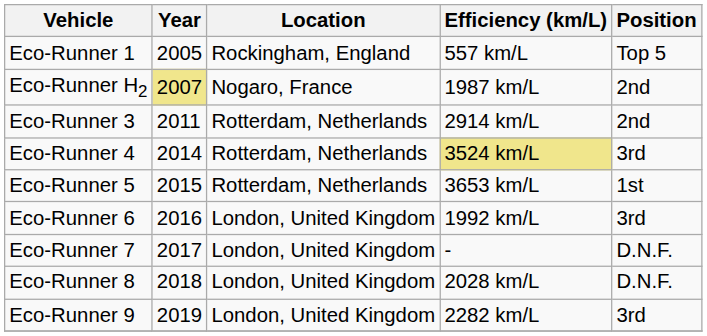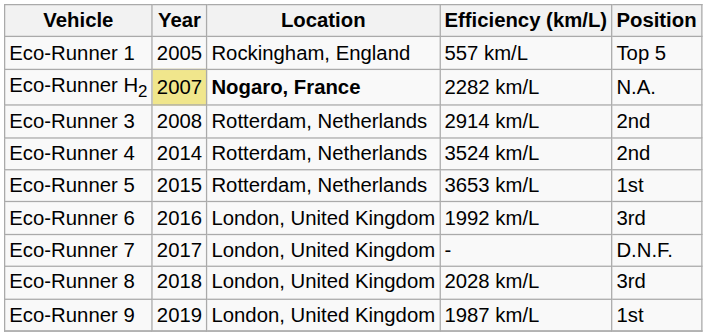 <table class="wikitable">
 <tr>
 <th>Vehicle</th>
 <th>Year</th>
 <th>Location</th>
 <th>Efficiency (km/L)</th>
 <th>Position</th>
 </tr>
 <tr>
 <td>Eco-Runner 1</td>
 <td>2005</td>
 <td>Rockingham, England</td>
 <td>557 km/L</td>
 <td>Top 5</td>
 </tr>
 <tr>
 <td>Eco-Runner H<sub>2</sub></td>
 <td style="background: khaki;">2007</td>
-<td>Nogaro, France</td>
-<td>1987 km/L</td>
-<td>2nd</td>
+<td><strong>Nogaro, France</strong></td>
+<td>2282 km/L</td>
+<td>N.A.</td>
 </tr>
 <tr>
 <td>Eco-Runner 3</td>
-<td>2011</td>
+<td>2008</td>
 <td>Rotterdam, Netherlands</td>
 <td>2914 km/L</td>
 <td>2nd</td>
 </tr>
 <tr>
 <td>Eco-Runner 4</td>
 <td>2014</td>
 <td>Rotterdam, Netherlands</td>
-<td style="background: khaki;">3524 km/L</td>
-<td>3rd</td>
+<td>3524 km/L</td>
+<td>2nd</td>
 </tr>
 <tr>
 <td>Eco-Runner 5</td>
 <td>2015</td>
 <td>Rotterdam, Netherlands</td>
 <td>3653 km/L</td>
 <td>1st</td>
 </tr>
 <tr>
 <td>Eco-Runner 6</td>
 <td>2016</td>
 <td>London, United Kingdom</td>
 <td>1992 km/L</td>
 <td>3rd</td>
 </tr>
 <tr>
 <td>Eco-Runner 7</td>
 <td>2017</td>
 <td>London, United Kingdom</td>
 <td>-</td>
 <td>D.N.F.</td>
 </tr>
 <tr>
 <td>Eco-Runner 8</td>
 <td>2018</td>
 <td>London, United Kingdom</td>
 <td>2028 km/L</td>
-<td>D.N.F.</td>
+<td>3rd</td>
 </tr>
 <tr>
 <td>Eco-Runner 9</td>
 <td>2019</td>
 <td>London, United Kingdom</td>
-<td>2282 km/L</td>
-<td>3rd</td>
+<td>1987 km/L</td>
+<td>1st</td>
 </tr>
 <tr>
 </tr>
 </table>
